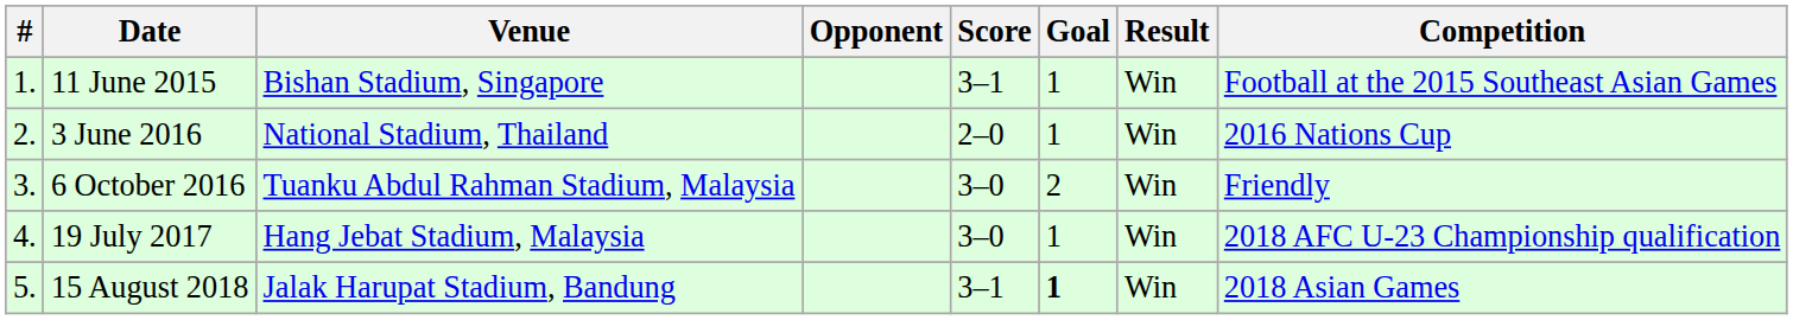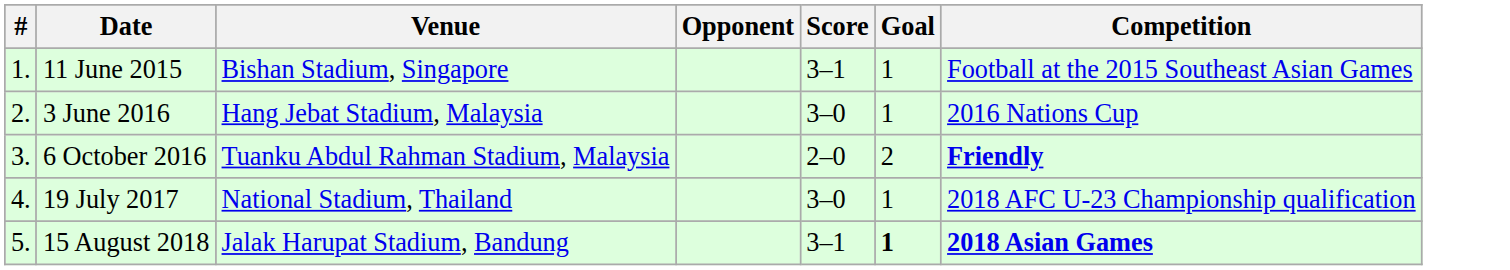 <table class="wikitable" style="font-size: 95%;">
 <tr>
 <th>#</th>
 <th>Date</th>
 <th>Venue</th>
 <th>Opponent</th>
 <th>Score</th>
 <th>Goal</th>
-<th>Result</th>
 <th>Competition</th>
 </tr>
 <tr style="background:#dfd;">
 <td>1.</td>
 <td>11 June 2015</td>
 <td><a href='#'>Bishan Stadium</a>, <a href='#'>Singapore</a></td>
 <td></td>
 <td>3–1</td>
 <td>1</td>
-<td>Win</td>
 <td><a href='#'>Football at the 2015 Southeast Asian Games</a></td>
 </tr>
 <tr style="background:#dfd;">
 <td>2.</td>
 <td>3 June 2016</td>
-<td><a href='#'>National Stadium</a>, <a href='#'>Thailand</a></td>
+<td><a href='#'>Hang Jebat Stadium</a>, <a href='#'>Malaysia</a></td>
 <td></td>
-<td>2–0</td>
+<td>3–0</td>
 <td>1</td>
-<td>Win</td>
 <td><a href='#'>2016 Nations Cup</a></td>
 </tr>
 <tr style="background:#dfd;">
 <td>3.</td>
 <td>6 October 2016</td>
 <td><a href='#'>Tuanku Abdul Rahman Stadium</a>, <a href='#'>Malaysia</a></td>
 <td></td>
-<td>3–0</td>
+<td>2–0</td>
 <td>2</td>
-<td>Win</td>
-<td><a href='#'>Friendly</a></td>
+<td><strong><a href='#'>Friendly</a></strong></td>
 </tr>
 <tr style="background:#dfd;">
 <td>4.</td>
 <td>19 July 2017</td>
-<td><a href='#'>Hang Jebat Stadium</a>, <a href='#'>Malaysia</a></td>
+<td><a href='#'>National Stadium</a>, <a href='#'>Thailand</a></td>
 <td></td>
 <td>3–0</td>
 <td>1</td>
-<td>Win</td>
 <td><a href='#'>2018 AFC U-23 Championship qualification</a></td>
 </tr>
 <tr style="background:#dfd;">
 <td>5.</td>
 <td>15 August 2018</td>
 <td><a href='#'>Jalak Harupat Stadium</a>, <a href='#'>Bandung</a></td>
 <td></td>
 <td>3–1</td>
 <td><strong>1</strong></td>
-<td>Win</td>
-<td><a href='#'>2018 Asian Games</a></td>
+<td><strong><a href='#'>2018 Asian Games</a></strong></td>
 </tr>
 </table>
